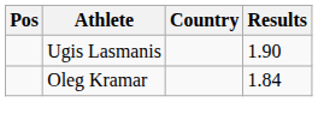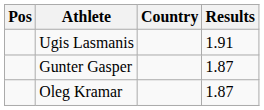 <table class="wikitable wikble">
 <tr>
 <th>Pos</th>
 <th>Athlete</th>
 <th>Country</th>
 <th>Results</th>
 </tr>
 <tr>
 <td align="center"></td>
 <td>Ugis Lasmanis</td>
 <td></td>
-<td>1.90</td>
+<td>1.91</td>
+</tr>
+<tr>
+<td align="center"></td>
+<td>Gunter Gasper</td>
+<td></td>
+<td>1.87</td>
 </tr>
 <tr>
 <td align="center"></td>
 <td>Oleg Kramar</td>
 <td></td>
-<td>1.84</td>
+<td>1.87</td>
 </tr>
 </table>
